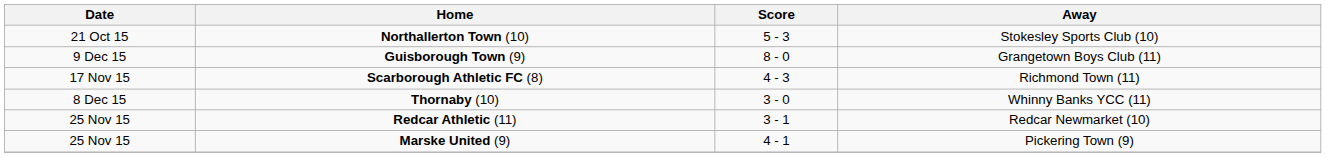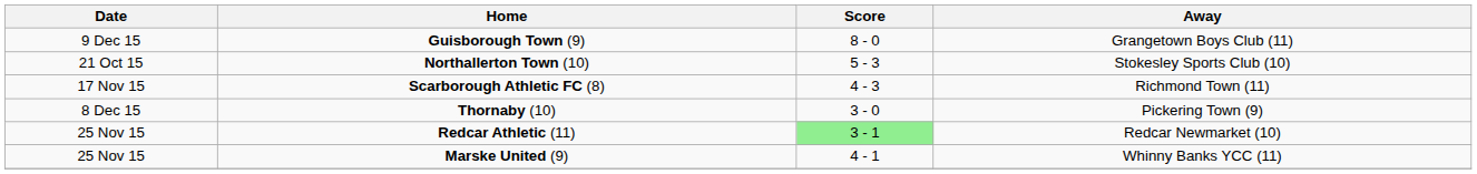 <table class="wikitable " style="text-align:center; width:80%;">
 <tr>
 <th>Date</th>
 <th>Home</th>
 <th>Score</th>
 <th>Away</th>
 </tr>
 <tr>
+<td>9 Dec 15</td>
+<td><strong>Guisborough Town</strong> (9)</td>
+<td>8 - 0</td>
+<td>Grangetown Boys Club (11)</td>
+</tr>
+<tr>
 <td>21 Oct 15</td>
 <td><strong>Northallerton Town</strong> (10)</td>
 <td>5 - 3</td>
 <td>Stokesley Sports Club (10)</td>
-</tr>
-<tr>
-<td>9 Dec 15</td>
-<td><strong>Guisborough Town</strong> (9)</td>
-<td>8 - 0</td>
-<td>Grangetown Boys Club (11)</td>
 </tr>
 <tr>
 <td>17 Nov 15</td>
 <td><strong>Scarborough Athletic FC</strong> (8)</td>
 <td>4 - 3</td>
 <td>Richmond Town (11)</td>
 </tr>
 <tr>
 <td>8 Dec 15</td>
 <td><strong>Thornaby</strong> (10)</td>
 <td>3 - 0</td>
-<td>Whinny Banks YCC (11)</td>
+<td>Pickering Town (9)</td>
 </tr>
 <tr>
 <td>25 Nov 15</td>
 <td><strong>Redcar Athletic</strong> (11)</td>
-<td>3 - 1</td>
+<td style="background: lightgreen;">3 - 1</td>
 <td>Redcar Newmarket (10)</td>
 </tr>
 <tr>
 <td>25 Nov 15</td>
 <td><strong>Marske United</strong> (9)</td>
 <td>4 - 1</td>
-<td>Pickering Town (9)</td>
+<td>Whinny Banks YCC (11)</td>
 </tr>
 <tr>
 </tr>
 </table>
